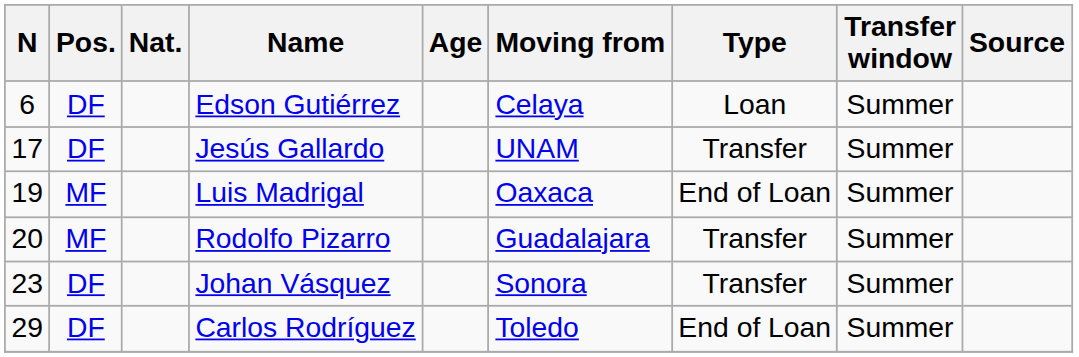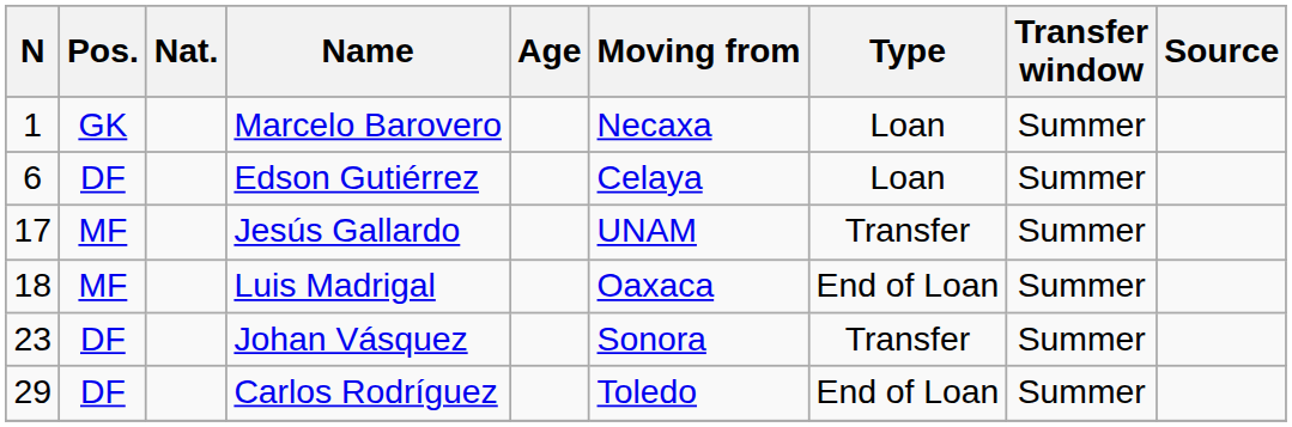 <table class="wikitable sortable" style="text-align:center">
 <tr>
 <th>N</th>
 <th>Pos.</th>
 <th>Nat.</th>
 <th>Name</th>
 <th>Age</th>
 <th>Moving from</th>
 <th>Type</th>
 <th>Transfer<br>window</th>
 <th>Source</th>
+</tr>
+<tr>
+<td>1</td>
+<td><a href='#'>GK</a></td>
+<td></td>
+<td align=left><a href='#'>Marcelo Barovero</a></td>
+<td></td>
+<td align=left><a href='#'>Necaxa</a></td>
+<td>Loan</td>
+<td>Summer</td>
+<td></td>
 </tr>
 <tr>
 <td>6</td>
 <td><a href='#'>DF</a></td>
 <td></td>
 <td align=left><a href='#'>Edson Gutiérrez</a></td>
 <td></td>
 <td align=left><a href='#'>Celaya</a></td>
 <td>Loan</td>
 <td>Summer</td>
 <td></td>
 </tr>
 <tr>
 <td>17</td>
-<td><a href='#'>DF</a></td>
+<td><a href='#'>MF</a></td>
 <td></td>
 <td align=left><a href='#'>Jesús Gallardo</a></td>
 <td></td>
 <td align=left><a href='#'>UNAM</a></td>
 <td>Transfer</td>
 <td>Summer</td>
 <td></td>
 </tr>
 <tr>
-<td>19</td>
+<td>18</td>
 <td><a href='#'>MF</a></td>
 <td></td>
 <td align=left><a href='#'>Luis Madrigal</a></td>
 <td></td>
 <td align=left><a href='#'>Oaxaca</a></td>
 <td>End of Loan</td>
-<td>Summer</td>
-<td></td>
-</tr>
-<tr>
-<td>20</td>
-<td><a href='#'>MF</a></td>
-<td></td>
-<td align=left><a href='#'>Rodolfo Pizarro</a></td>
-<td></td>
-<td align=left><a href='#'>Guadalajara</a></td>
-<td>Transfer</td>
 <td>Summer</td>
 <td></td>
 </tr>
 <tr>
 <td>23</td>
 <td><a href='#'>DF</a></td>
 <td></td>
 <td align=left><a href='#'>Johan Vásquez</a></td>
 <td></td>
 <td align=left><a href='#'>Sonora</a></td>
 <td>Transfer</td>
 <td>Summer</td>
 <td></td>
 </tr>
 <tr>
 <td>29</td>
 <td><a href='#'>DF</a></td>
 <td></td>
 <td align=left><a href='#'>Carlos Rodríguez</a></td>
 <td></td>
 <td align=left> <a href='#'>Toledo</a></td>
 <td>End of Loan</td>
 <td>Summer</td>
 <td></td>
 </tr>
 <tr>
 </tr>
 </table>
